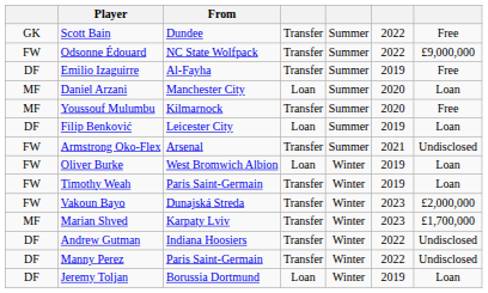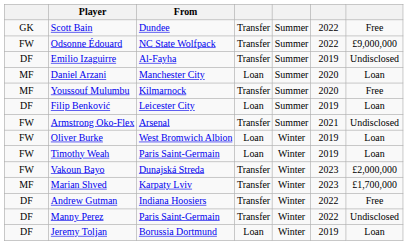 <table class="wikitable sortable" style="text-align:center;">
 <tr>
 <th style="width:64px;"></th>
 <th>Player</th>
 <th>From</th>
 <th></th>
 <th></th>
 <th style="width:50px;"></th>
 <th style="width:84px;"></th>
 </tr>
 <tr>
 <td>GK</td>
 <td align="left"> <a href='#'>Scott Bain</a></td>
 <td style="text-align:left"> <a href='#'>Dundee</a></td>
 <td>Transfer</td>
 <td>Summer</td>
 <td>2022</td>
 <td>Free</td>
 </tr>
 <tr>
 <td>FW</td>
 <td align="left"> <a href='#'>Odsonne Édouard</a></td>
 <td style="text-align:left"> <a href='#'>NC State Wolfpack</a></td>
 <td>Transfer</td>
 <td>Summer</td>
 <td>2022</td>
 <td>£9,000,000</td>
 </tr>
 <tr>
 <td>DF</td>
 <td align="left"> <a href='#'>Emilio Izaguirre</a></td>
 <td style="text-align:left"> <a href='#'>Al-Fayha</a></td>
 <td>Transfer</td>
 <td>Summer</td>
 <td>2019</td>
-<td>Free</td>
+<td>Undisclosed</td>
 </tr>
 <tr>
 <td>MF</td>
 <td align="left"> <a href='#'>Daniel Arzani</a></td>
 <td style="text-align:left"> <a href='#'>Manchester City</a></td>
 <td>Loan</td>
 <td>Summer</td>
 <td>2020</td>
 <td>Loan</td>
 </tr>
 <tr>
 <td>MF</td>
 <td align="left"> <a href='#'>Youssouf Mulumbu</a></td>
 <td style="text-align:left"> <a href='#'>Kilmarnock</a></td>
 <td>Transfer</td>
 <td>Summer</td>
 <td>2020</td>
 <td>Free</td>
 </tr>
 <tr>
 <td>DF</td>
 <td align="left"> <a href='#'>Filip Benković</a></td>
 <td style="text-align:left"> <a href='#'>Leicester City</a></td>
 <td>Loan</td>
 <td>Summer</td>
 <td>2019</td>
 <td>Loan</td>
 </tr>
 <tr>
 <td>FW</td>
 <td align="left"> <a href='#'>Armstrong Oko-Flex</a></td>
 <td style="text-align:left"> <a href='#'>Arsenal</a></td>
 <td>Transfer</td>
 <td>Summer</td>
 <td>2021</td>
 <td>Undisclosed</td>
 </tr>
 <tr>
 <td>FW</td>
 <td align="left"> <a href='#'>Oliver Burke</a></td>
 <td style="text-align:left"> <a href='#'>West Bromwich Albion</a></td>
 <td>Loan</td>
 <td>Winter</td>
 <td>2019</td>
 <td>Loan</td>
 </tr>
 <tr>
 <td>FW</td>
 <td align="left"> <a href='#'>Timothy Weah</a></td>
 <td style="text-align:left"> <a href='#'>Paris Saint-Germain</a></td>
-<td>Transfer</td>
+<td>Loan</td>
 <td>Winter</td>
 <td>2019</td>
 <td>Loan</td>
 </tr>
 <tr>
 <td>FW</td>
 <td align="left"> <a href='#'>Vakoun Bayo</a></td>
 <td style="text-align:left"> <a href='#'>Dunajská Streda</a></td>
 <td>Transfer</td>
 <td>Winter</td>
 <td>2023</td>
 <td>£2,000,000</td>
 </tr>
 <tr>
 <td>MF</td>
 <td align="left"> <a href='#'>Marian Shved</a></td>
 <td style="text-align:left"> <a href='#'>Karpaty Lviv</a></td>
 <td>Transfer</td>
 <td>Winter</td>
 <td>2023</td>
 <td>£1,700,000</td>
 </tr>
 <tr>
 <td>DF</td>
 <td align="left"> <a href='#'>Andrew Gutman</a></td>
 <td style="text-align:left"> <a href='#'>Indiana Hoosiers</a></td>
 <td>Transfer</td>
 <td>Winter</td>
 <td>2022</td>
-<td>Undisclosed</td>
+<td>Free</td>
 </tr>
 <tr>
 <td>DF</td>
 <td align="left"> <a href='#'>Manny Perez</a></td>
 <td style="text-align:left"> <a href='#'>Paris Saint-Germain</a></td>
 <td>Transfer</td>
 <td>Winter</td>
 <td>2022</td>
 <td>Undisclosed</td>
 </tr>
 <tr>
 <td>DF</td>
 <td align="left"> <a href='#'>Jeremy Toljan</a></td>
 <td style="text-align:left"> <a href='#'>Borussia Dortmund</a></td>
 <td>Loan</td>
 <td>Winter</td>
 <td>2019</td>
 <td>Loan</td>
 </tr>
 </table>
